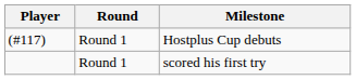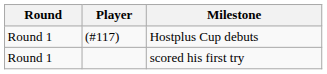 <table class="wikitable"  style="font-size:80%; width:50%;">
 <tr>
+<th>Round</th>
 <th>Player</th>
-<th>Round</th>
 <th>Milestone</th>
 </tr>
 <tr>
+<td>Round 1</td>
 <td>(#117)</td>
-<td>Round 1</td>
 <td>Hostplus Cup debuts</td>
 </tr>
 <tr>
+<td>Round 1</td>
 <td></td>
-<td>Round 1</td>
 <td>scored his first try</td>
 </tr>
 </table>
